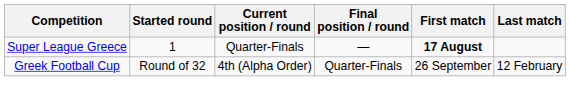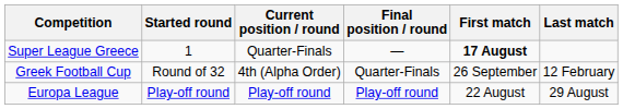 <table class="wikitable" style="text-align:center">
 <tr>
 <th>Competition</th>
 <th>Started round</th>
 <th>Current<br>position / round</th>
 <th>Final<br>position / round</th>
 <th>First match</th>
 <th>Last match</th>
 </tr>
 <tr>
 <td><a href='#'>Super League Greece</a></td>
 <td>1</td>
 <td>Quarter-Finals</td>
 <td>—</td>
 <td><strong>17 August</strong></td>
 <td></td>
 </tr>
 <tr>
 <td><a href='#'>Greek Football Cup</a></td>
 <td>Round of 32</td>
 <td>4th (Alpha Order)</td>
 <td>Quarter-Finals</td>
 <td>26 September</td>
 <td>12 February</td>
 </tr>
+<tr>
+<td><a href='#'>Europa League</a></td>
+<td><a href='#'>Play-off round</a></td>
+<td><a href='#'>Play-off round</a></td>
+<td><a href='#'>Play-off round</a></td>
+<td>22 August</td>
+<td>29 August</td>
+</tr>
 </table>
